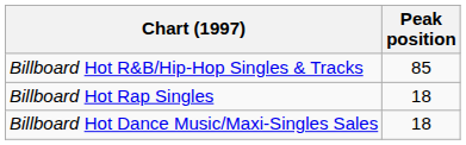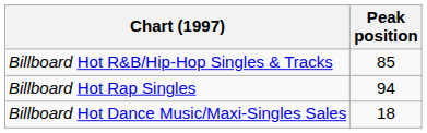 <table class="wikitable">
 <tr>
 <th>Chart (1997)</th>
 <th>Peak<br>position</th>
 </tr>
 <tr>
 <td><em>Billboard</em> <a href='#'>Hot R&B/Hip-Hop Singles & Tracks</a></td>
 <td align="center">85</td>
 </tr>
 <tr>
 <td><em>Billboard</em> <a href='#'>Hot Rap Singles</a></td>
-<td align="center">18</td>
+<td align="center">94</td>
 </tr>
 <tr>
 <td><em>Billboard</em> <a href='#'>Hot Dance Music/Maxi-Singles Sales</a></td>
 <td align="center">18</td>
 </tr>
 </table>
